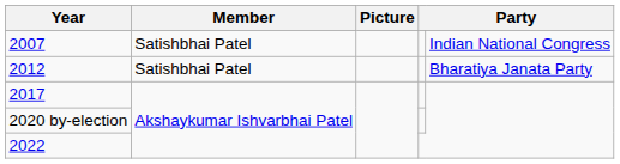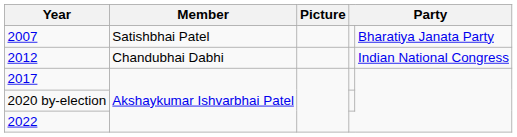 <table class="wikitable sortable">
 <tr>
 <th>Year</th>
 <th>Member</th>
 <th>Picture</th>
 <th colspan="2">Party</th>
 </tr>
 <tr>
 <td><a href='#'>2007</a></td>
 <td>Satishbhai Patel</td>
 <td></td>
 <td></td>
-<td><a href='#'>Indian National Congress</a></td>
+<td><a href='#'>Bharatiya Janata Party</a></td>
 </tr>
 <tr>
 <td><a href='#'>2012</a></td>
-<td>Satishbhai Patel</td>
+<td>Chandubhai Dabhi</td>
 <td></td>
 <td></td>
-<td><a href='#'>Bharatiya Janata Party</a></td>
+<td><a href='#'>Indian National Congress</a></td>
 </tr>
 <tr>
 <td><a href='#'>2017</a></td>
 <td rowspan=3><a href='#'>Akshaykumar Ishvarbhai Patel</a></td>
 <td rowspan="3"></td>
 <td></td>
 </tr>
 <tr>
 <td>2020 by-election</td>
 <td></td>
 </tr>
 <tr>
 <td><a href='#'>2022</a></td>
 </tr>
 </table>
